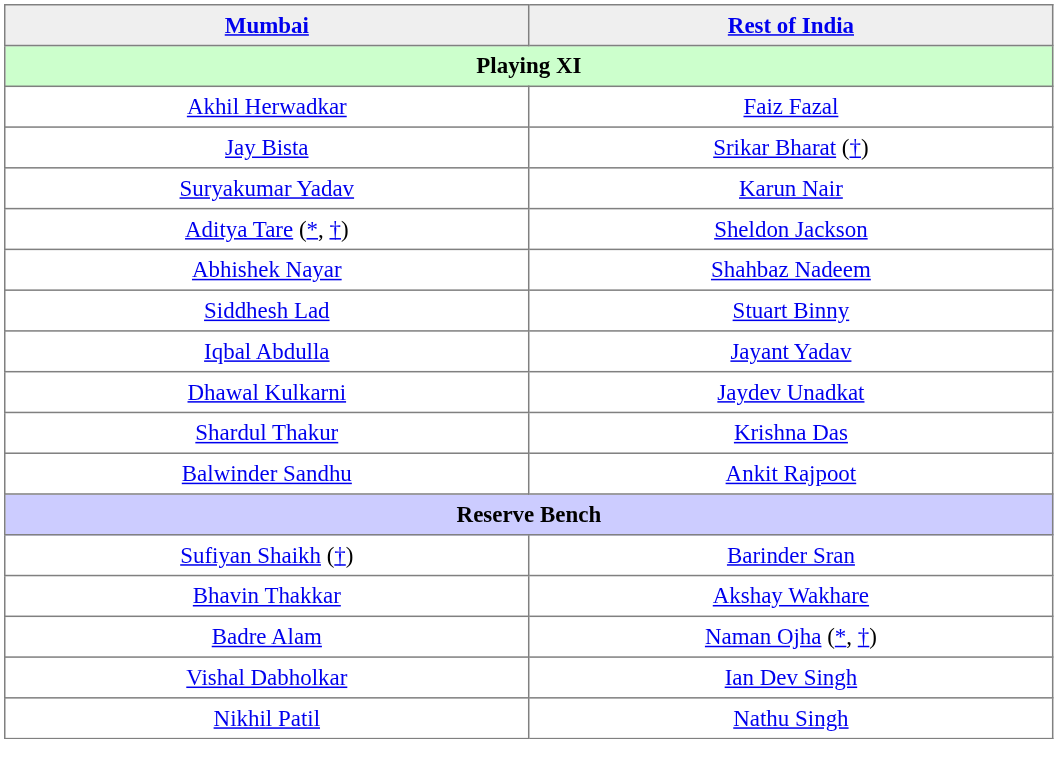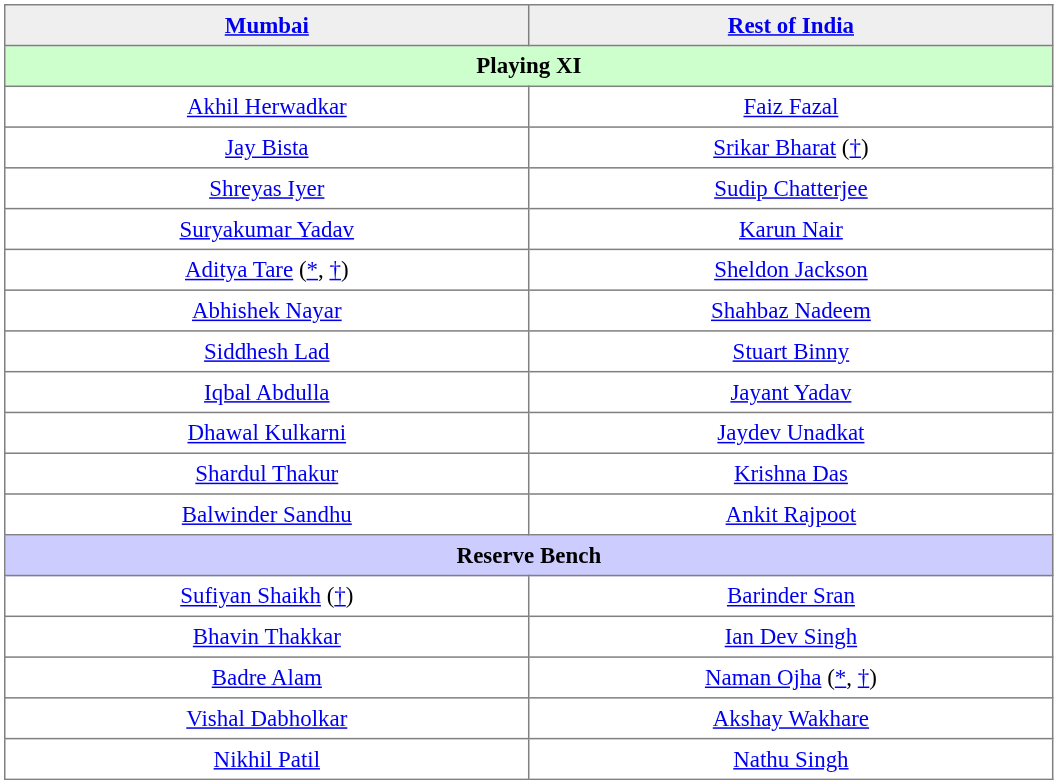 <table border="1" cellpadding="4" cellspacing="0"  style="text-align:center; font-size:95%; border-collapse:collapse; width:55%;">
 <tr style="background:#efefef;">
 <th style="width:15%;"><a href='#'>Mumbai</a></th>
 <th style="width:15%;"><a href='#'>Rest of India</a><br></th>
 </tr>
 <tr style="background:#cfc;">
 <th colspan=2>Playing XI</th>
 </tr>
 <tr>
 <td><a href='#'>Akhil Herwadkar</a></td>
 <td><a href='#'>Faiz Fazal</a></td>
 </tr>
 <tr>
 <td><a href='#'>Jay Bista</a></td>
 <td><a href='#'>Srikar Bharat</a> (<a href='#'>†</a>)</td>
+</tr>
+<tr>
+<td><a href='#'>Shreyas Iyer</a></td>
+<td><a href='#'>Sudip Chatterjee</a></td>
 </tr>
 <tr>
 <td><a href='#'>Suryakumar Yadav</a></td>
 <td><a href='#'>Karun Nair</a></td>
 </tr>
 <tr>
 <td><a href='#'>Aditya Tare</a> (<a href='#'>*</a>, <a href='#'>†</a>)</td>
 <td><a href='#'>Sheldon Jackson</a></td>
 </tr>
 <tr>
 <td><a href='#'>Abhishek Nayar</a></td>
 <td><a href='#'>Shahbaz Nadeem</a></td>
 </tr>
 <tr>
 <td><a href='#'>Siddhesh Lad</a></td>
 <td><a href='#'>Stuart Binny</a></td>
 </tr>
 <tr>
 <td><a href='#'>Iqbal Abdulla</a></td>
 <td><a href='#'>Jayant Yadav</a></td>
 </tr>
 <tr>
 <td><a href='#'>Dhawal Kulkarni</a></td>
 <td><a href='#'>Jaydev Unadkat</a></td>
 </tr>
 <tr>
 <td><a href='#'>Shardul Thakur</a></td>
 <td><a href='#'>Krishna Das</a></td>
 </tr>
 <tr>
 <td><a href='#'>Balwinder Sandhu</a></td>
 <td><a href='#'>Ankit Rajpoot</a></td>
 </tr>
 <tr style="background:#ccf;">
 <th colspan=2>Reserve Bench</th>
 </tr>
 <tr>
 <td><a href='#'>Sufiyan Shaikh</a> (<a href='#'>†</a>)</td>
 <td><a href='#'>Barinder Sran</a></td>
 </tr>
 <tr>
 <td><a href='#'>Bhavin Thakkar</a></td>
-<td><a href='#'>Akshay Wakhare</a></td>
+<td><a href='#'>Ian Dev Singh</a></td>
 </tr>
 <tr>
 <td><a href='#'>Badre Alam</a></td>
 <td><a href='#'>Naman Ojha</a> (<a href='#'>*</a>, <a href='#'>†</a>)</td>
 </tr>
 <tr>
 <td><a href='#'>Vishal Dabholkar</a></td>
-<td><a href='#'>Ian Dev Singh</a></td>
+<td><a href='#'>Akshay Wakhare</a></td>
 </tr>
 <tr>
 <td><a href='#'>Nikhil Patil</a></td>
 <td><a href='#'>Nathu Singh</a></td>
 </tr>
 </table>
